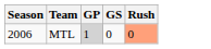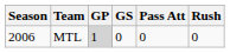 <table class="wikitable">
 <tr>
 <th>Season</th>
 <th>Team</th>
 <th>GP</th>
 <th>GS</th>
+<th>Pass Att</th>
 <th>Rush</th>
 </tr>
 <tr>
 <td>2006</td>
 <td>MTL</td>
 <td style="background: lightgrey;">1</td>
 <td>0</td>
-<td style="background: lightsalmon;">0</td>
+<td>0</td>
+<td>0</td>
 </tr>
 </table>
